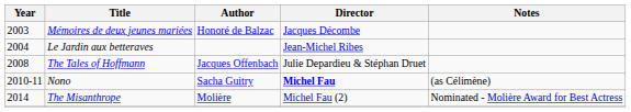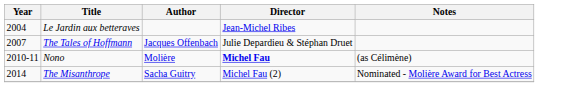 <table class="wikitable">
 <tr>
 <th>Year</th>
 <th>Title</th>
 <th>Author</th>
 <th>Director</th>
 <th>Notes</th>
 </tr>
 <tr>
-<td>2003</td>
-<td><em><a href='#'>Mémoires de deux jeunes mariées</a></em></td>
-<td><a href='#'>Honoré de Balzac</a></td>
-<td><a href='#'>Jacques Décombe</a></td>
-<td></td>
-</tr>
-<tr>
 <td>2004</td>
 <td><em>Le Jardin aux betteraves</em></td>
 <td></td>
 <td><a href='#'>Jean-Michel Ribes</a></td>
 <td></td>
 </tr>
 <tr>
-<td>2008</td>
+<td>2007</td>
 <td><em><a href='#'>The Tales of Hoffmann</a></em></td>
 <td><a href='#'>Jacques Offenbach</a></td>
 <td>Julie Depardieu & Stéphan Druet</td>
 <td></td>
 </tr>
 <tr>
 <td>2010-11</td>
 <td><em>Nono</em></td>
-<td><a href='#'>Sacha Guitry</a></td>
+<td><a href='#'>Molière</a></td>
 <td><strong><a href='#'>Michel Fau</a></strong></td>
 <td>(as Célimène)</td>
 </tr>
 <tr>
 <td>2014</td>
 <td><em><a href='#'>The Misanthrope</a></em></td>
-<td><a href='#'>Molière</a></td>
+<td><a href='#'>Sacha Guitry</a></td>
 <td><a href='#'>Michel Fau</a> (2)</td>
 <td>Nominated - <a href='#'>Molière Award for Best Actress</a></td>
 </tr>
 <tr>
 </tr>
 </table>
